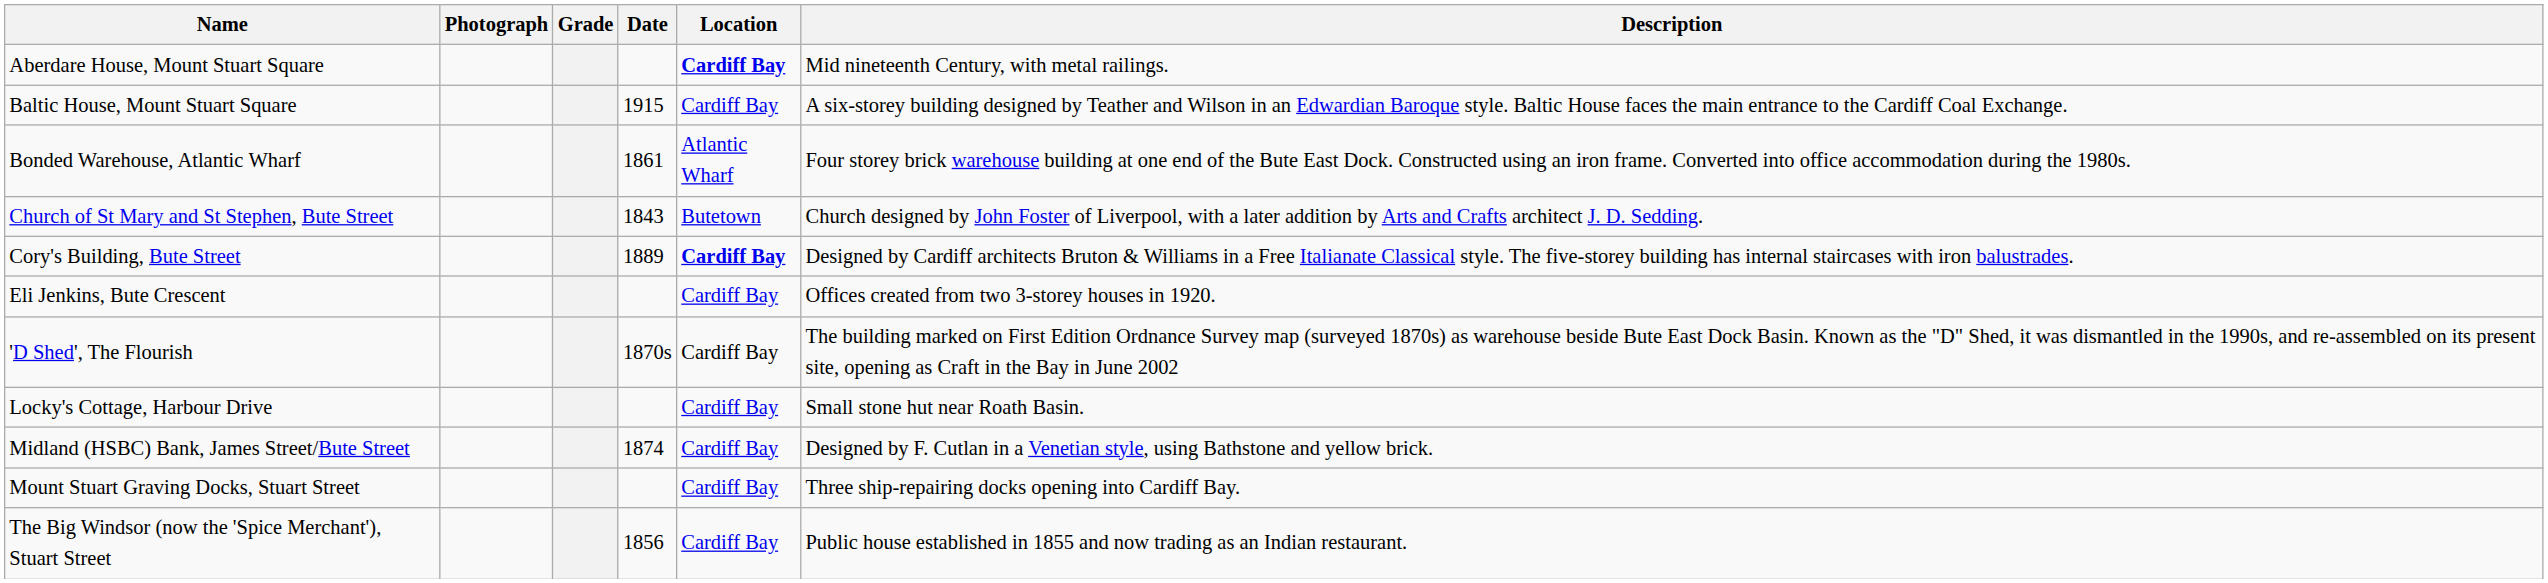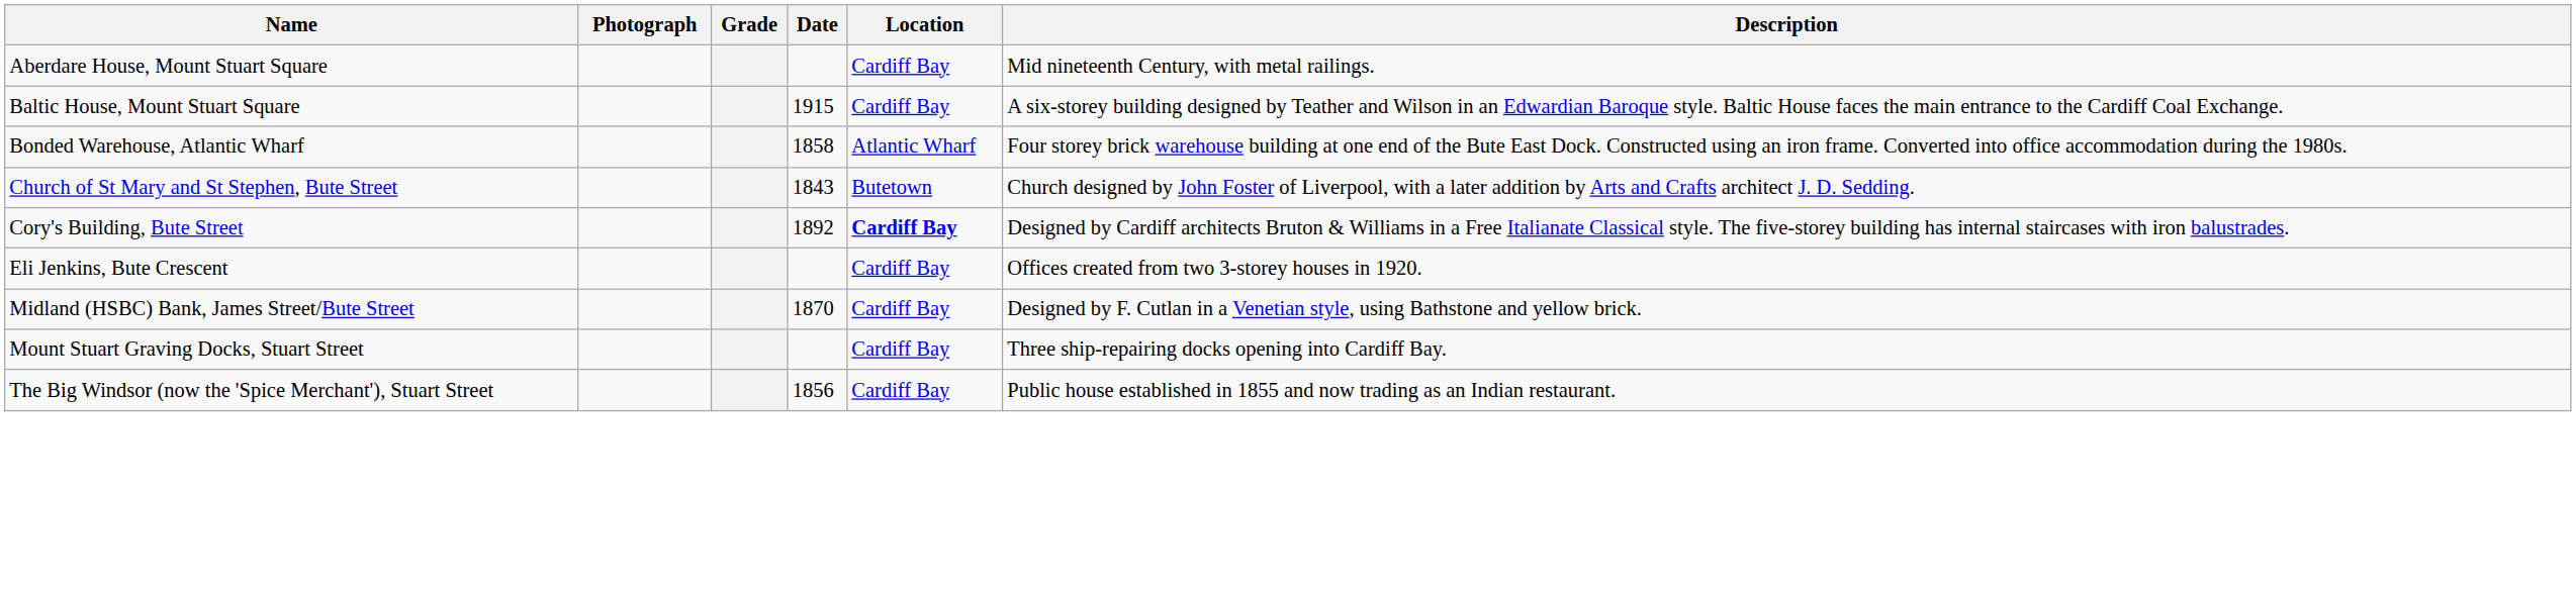 <table class="wikitable sortable" style="width:100%;border:0px;text-align:left;line-height:150%;">
 <tr>
 <th>Name</th>
 <th class="unsortable">Photograph</th>
 <th class="unsortable">Grade</th>
 <th>Date</th>
 <th class="unsortable">Location</th>
 <th class="unsortable">Description</th>
 </tr>
 <tr>
 <td>Aberdare House, Mount Stuart Square</td>
 <td></td>
 <th></th>
 <td></td>
-<td><strong><a href='#'>Cardiff Bay</a><br><small></small></strong></td>
+<td><a href='#'>Cardiff Bay</a><br><small></small></td>
 <td>Mid nineteenth Century, with metal railings.</td>
 </tr>
 <tr>
 <td>Baltic House, Mount Stuart Square</td>
 <td></td>
 <th></th>
 <td>1915</td>
 <td><a href='#'>Cardiff Bay</a><br><small></small></td>
 <td>A six-storey building designed by Teather and Wilson in an <a href='#'>Edwardian Baroque</a> style. Baltic House faces the main entrance to the Cardiff Coal Exchange.</td>
 </tr>
 <tr>
 <td>Bonded Warehouse, Atlantic Wharf</td>
 <td></td>
 <th></th>
-<td>1861</td>
+<td>1858</td>
 <td><a href='#'>Atlantic Wharf</a><br><small></small></td>
 <td>Four storey brick <a href='#'>warehouse</a> building at one end of the Bute East Dock. Constructed using an iron frame. Converted into office accommodation during the 1980s.</td>
 </tr>
 <tr>
 <td><a href='#'>Church of St Mary and St Stephen</a>, <a href='#'>Bute Street</a></td>
 <td></td>
 <th></th>
 <td>1843</td>
 <td><a href='#'>Butetown</a><br><small></small></td>
 <td>Church designed by <a href='#'>John Foster</a> of Liverpool, with a later addition by <a href='#'>Arts and Crafts</a> architect <a href='#'>J. D. Sedding</a>.</td>
 </tr>
 <tr>
 <td>Cory's Building, <a href='#'>Bute Street</a></td>
 <td></td>
 <th></th>
-<td>1889</td>
+<td>1892</td>
 <td><strong><a href='#'>Cardiff Bay</a><br><small></small></strong></td>
 <td>Designed by Cardiff architects Bruton & Williams in a Free <a href='#'>Italianate Classical</a> style. The five-storey building has internal staircases with iron <a href='#'>balustrades</a>.</td>
 </tr>
 <tr>
 <td>Eli Jenkins, Bute Crescent</td>
 <td></td>
 <th></th>
 <td></td>
 <td><a href='#'>Cardiff Bay</a><br><small></small></td>
 <td>Offices created from two 3-storey houses in 1920.</td>
 </tr>
 <tr>
-<td>'<a href='#'>D Shed</a>', The Flourish</td>
-<td></td>
-<th></th>
-<td>1870s</td>
-<td>Cardiff Bay</td>
-<td>The building marked on First Edition Ordnance Survey map (surveyed 1870s) as warehouse beside Bute East Dock Basin. Known as the "D" Shed, it was dismantled in the 1990s, and re-assembled on its present site, opening as Craft in the Bay in June 2002</td>
-</tr>
-<tr>
-<td>Locky's Cottage, Harbour Drive</td>
-<td></td>
-<th></th>
-<td></td>
-<td><a href='#'>Cardiff Bay</a><br><small></small></td>
-<td>Small stone hut near Roath Basin.</td>
-</tr>
-<tr>
 <td>Midland (HSBC) Bank, James Street/<a href='#'>Bute Street</a></td>
 <td></td>
 <th></th>
-<td>1874</td>
+<td>1870</td>
 <td><a href='#'>Cardiff Bay</a><br><small></small></td>
 <td>Designed by F. Cutlan in a <a href='#'>Venetian style</a>, using Bathstone and yellow brick.</td>
 </tr>
 <tr>
 <td>Mount Stuart Graving Docks, Stuart Street</td>
 <td></td>
 <th></th>
 <td></td>
 <td><a href='#'>Cardiff Bay</a><br><small></small></td>
 <td>Three ship-repairing docks opening into Cardiff Bay.</td>
 </tr>
 <tr>
 <td>The Big Windsor (now the 'Spice Merchant'), Stuart Street</td>
 <td></td>
 <th></th>
 <td>1856</td>
 <td><a href='#'>Cardiff Bay</a><br><small></small></td>
 <td>Public house established in 1855 and now trading as an Indian restaurant.</td>
 </tr>
 <tr>
 </tr>
 </table>
